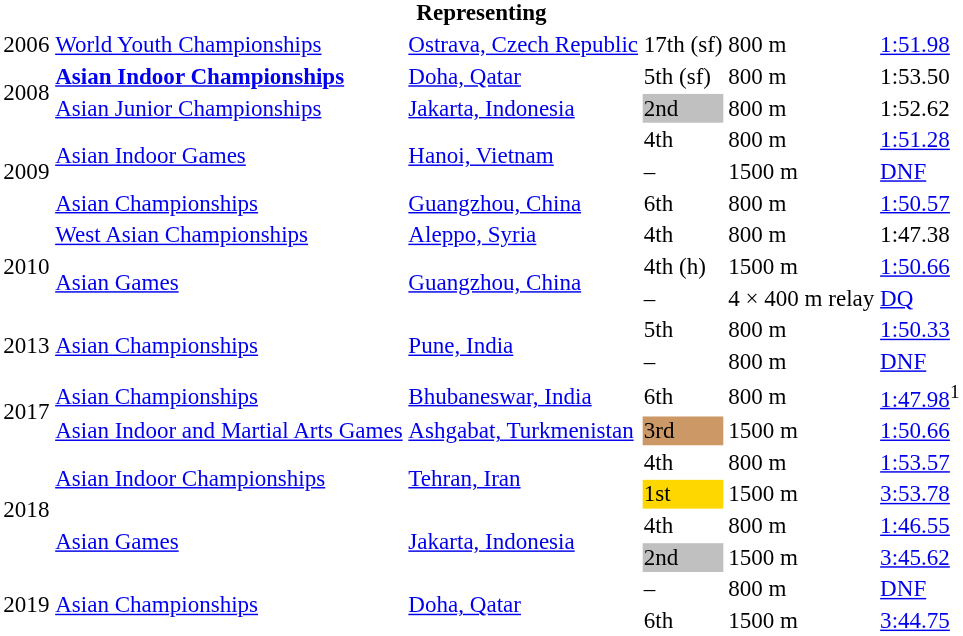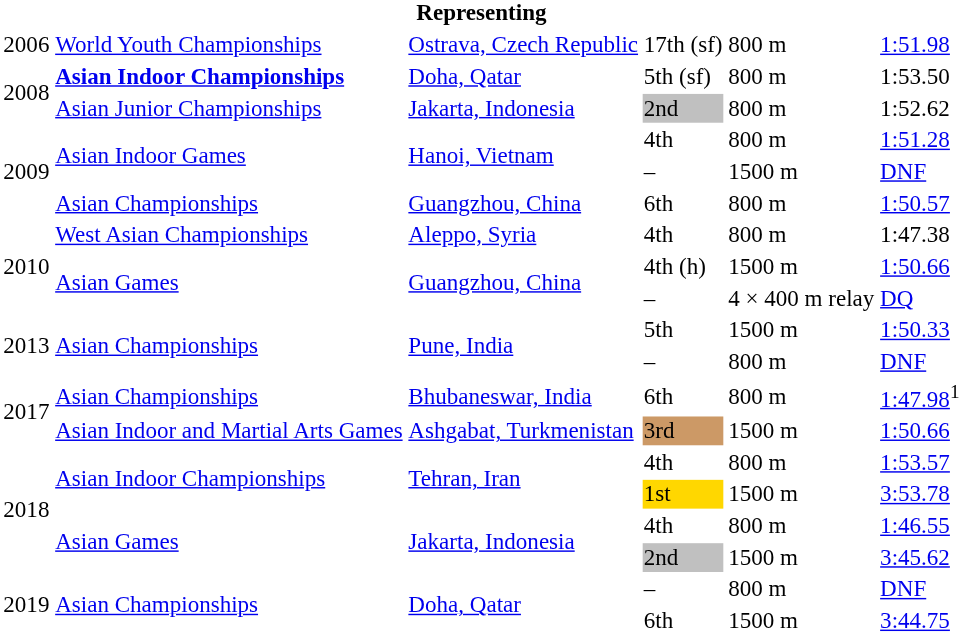 <table>
 <tr>
 <th colspan="6">Representing </th>
 </tr>
 <tr>
 <td>2006</td>
 <td><a href='#'>World Youth Championships</a></td>
 <td><a href='#'>Ostrava, Czech Republic</a></td>
 <td>17th (sf)</td>
 <td>800 m</td>
 <td><a href='#'>1:51.98</a></td>
 </tr>
 <tr>
 <td rowspan=2>2008</td>
 <td><strong><a href='#'>Asian Indoor Championships</a></strong></td>
 <td><a href='#'>Doha, Qatar</a></td>
 <td>5th (sf)</td>
 <td>800 m</td>
 <td>1:53.50</td>
 </tr>
 <tr>
 <td><a href='#'>Asian Junior Championships</a></td>
 <td><a href='#'>Jakarta, Indonesia</a></td>
 <td bgcolor=silver>2nd</td>
 <td>800 m</td>
 <td>1:52.62</td>
 </tr>
 <tr>
 <td rowspan=3>2009</td>
 <td rowspan=2><a href='#'>Asian Indoor Games</a></td>
 <td rowspan=2><a href='#'>Hanoi, Vietnam</a></td>
 <td>4th</td>
 <td>800 m</td>
 <td><a href='#'>1:51.28</a></td>
 </tr>
 <tr>
 <td>–</td>
 <td>1500 m</td>
 <td><a href='#'>DNF</a></td>
 </tr>
 <tr>
 <td><a href='#'>Asian Championships</a></td>
 <td><a href='#'>Guangzhou, China</a></td>
 <td>6th</td>
 <td>800 m</td>
 <td><a href='#'>1:50.57</a></td>
 </tr>
 <tr>
 <td rowspan=3>2010</td>
 <td><a href='#'>West Asian Championships</a></td>
 <td><a href='#'>Aleppo, Syria</a></td>
 <td>4th</td>
 <td>800 m</td>
 <td>1:47.38</td>
 </tr>
 <tr>
 <td rowspan=2><a href='#'>Asian Games</a></td>
 <td rowspan=2><a href='#'>Guangzhou, China</a></td>
 <td>4th (h)</td>
 <td>1500 m</td>
 <td><a href='#'>1:50.66</a></td>
 </tr>
 <tr>
 <td>–</td>
 <td>4 × 400 m relay</td>
 <td><a href='#'>DQ</a></td>
 </tr>
 <tr>
 <td rowspan=2>2013</td>
 <td rowspan=2><a href='#'>Asian Championships</a></td>
 <td rowspan=2><a href='#'>Pune, India</a></td>
 <td>5th</td>
-<td>800 m</td>
+<td>1500 m</td>
 <td><a href='#'>1:50.33</a></td>
 </tr>
 <tr>
 <td>–</td>
 <td>800 m</td>
 <td><a href='#'>DNF</a></td>
 </tr>
 <tr>
 <td rowspan=2>2017</td>
 <td><a href='#'>Asian Championships</a></td>
 <td><a href='#'>Bhubaneswar, India</a></td>
 <td>6th</td>
 <td>800 m</td>
 <td><a href='#'>1:47.98</a><sup>1</sup></td>
 </tr>
 <tr>
 <td><a href='#'>Asian Indoor and Martial Arts Games</a></td>
 <td><a href='#'>Ashgabat, Turkmenistan</a></td>
 <td bgcolor=cc9966>3rd</td>
 <td>1500 m</td>
 <td><a href='#'>1:50.66</a></td>
 </tr>
 <tr>
 <td rowspan=4>2018</td>
 <td rowspan=2><a href='#'>Asian Indoor Championships</a></td>
 <td rowspan=2><a href='#'>Tehran, Iran</a></td>
 <td>4th</td>
 <td>800 m</td>
 <td><a href='#'>1:53.57</a></td>
 </tr>
 <tr>
 <td bgcolor=gold>1st</td>
 <td>1500 m</td>
 <td><a href='#'>3:53.78</a></td>
 </tr>
 <tr>
 <td rowspan=2><a href='#'>Asian Games</a></td>
 <td rowspan=2><a href='#'>Jakarta, Indonesia</a></td>
 <td>4th</td>
 <td>800 m</td>
 <td><a href='#'>1:46.55</a></td>
 </tr>
 <tr>
 <td bgcolor=silver>2nd</td>
 <td>1500 m</td>
 <td><a href='#'>3:45.62</a></td>
 </tr>
 <tr>
 <td rowspan=2>2019</td>
 <td rowspan=2><a href='#'>Asian Championships</a></td>
 <td rowspan=2><a href='#'>Doha, Qatar</a></td>
 <td>–</td>
 <td>800 m</td>
 <td><a href='#'>DNF</a></td>
 </tr>
 <tr>
 <td>6th</td>
 <td>1500 m</td>
 <td><a href='#'>3:44.75</a></td>
 </tr>
 </table>
